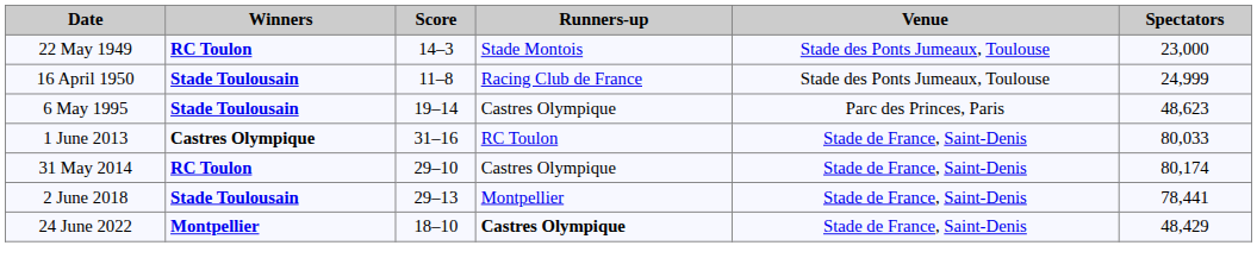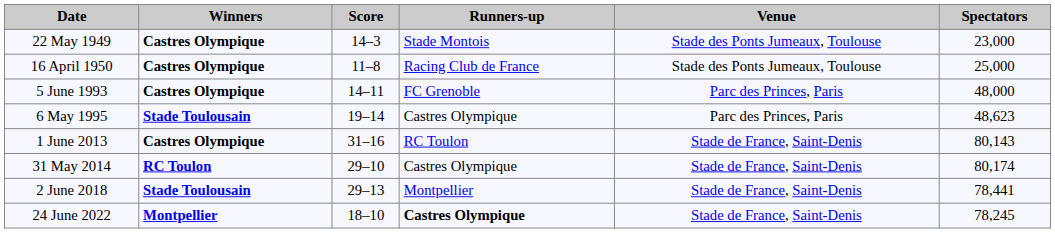 <table bgcolor="#f7f8ff" cellpadding="4" width="90%" cellspacing="0" border="1" style="font-size: 100%; border: grey solid 1px; border-collapse: collapse;">
 <tr bgcolor="#CCCCCC">
 <td align=center><strong>Date</strong></td>
 <td align=center><strong>Winners</strong></td>
 <td align=center><strong>Score</strong></td>
 <td align=center><strong>Runners-up</strong></td>
 <td align=center><strong>Venue</strong></td>
 <td align=center><strong>Spectators</strong></td>
 </tr>
 <tr>
 <td align=center>22 May 1949</td>
-<td><strong><a href='#'>RC Toulon</a></strong></td>
+<td><strong>Castres Olympique</strong></td>
 <td align=center>14–3</td>
 <td><a href='#'>Stade Montois</a></td>
 <td align=center><a href='#'>Stade des Ponts Jumeaux</a>, <a href='#'>Toulouse</a></td>
 <td align=center>23,000</td>
 </tr>
 <tr>
 <td align=center>16 April 1950</td>
-<td><strong><a href='#'>Stade Toulousain</a></strong></td>
+<td><strong>Castres Olympique</strong></td>
 <td align=center>11–8</td>
 <td><a href='#'>Racing Club de France</a></td>
 <td align=center>Stade des Ponts Jumeaux, Toulouse</td>
-<td align=center>24,999</td>
+<td align=center>25,000</td>
+</tr>
+<tr>
+<td align=center>5 June 1993</td>
+<td><strong>Castres Olympique</strong></td>
+<td align=center>14–11</td>
+<td><a href='#'>FC Grenoble</a></td>
+<td align=center><a href='#'>Parc des Princes</a>, <a href='#'>Paris</a></td>
+<td align=center>48,000</td>
 </tr>
 <tr>
 <td align=center>6 May 1995</td>
 <td><strong><a href='#'>Stade Toulousain</a></strong></td>
 <td align=center>19–14</td>
 <td>Castres Olympique</td>
 <td align=center>Parc des Princes, Paris</td>
 <td align=center>48,623</td>
 </tr>
 <tr>
 <td align=center>1 June 2013</td>
 <td><strong>Castres Olympique</strong></td>
 <td align=center>31–16</td>
 <td><a href='#'>RC Toulon</a></td>
 <td align=center><a href='#'>Stade de France</a>, <a href='#'>Saint-Denis</a></td>
-<td align=center>80,033</td>
+<td align=center>80,143</td>
 </tr>
 <tr>
 <td align=center>31 May 2014</td>
 <td><strong><a href='#'>RC Toulon</a></strong></td>
 <td align=center>29–10</td>
 <td>Castres Olympique</td>
 <td align=center><a href='#'>Stade de France</a>, <a href='#'>Saint-Denis</a></td>
 <td align=center>80,174</td>
 </tr>
 <tr>
 <td align=center>2 June 2018</td>
 <td><strong><a href='#'>Stade Toulousain</a></strong></td>
 <td align=center>29–13</td>
 <td><a href='#'>Montpellier</a></td>
 <td align=center><a href='#'>Stade de France</a>, <a href='#'>Saint-Denis</a></td>
 <td align=center>78,441</td>
 </tr>
 <tr>
 <td align=center>24 June 2022</td>
 <td><strong><a href='#'>Montpellier</a></strong></td>
 <td align=center>18–10</td>
 <td><strong>Castres Olympique</strong></td>
 <td align=center><a href='#'>Stade de France</a>, <a href='#'>Saint-Denis</a></td>
-<td align=center>48,429</td>
+<td align=center>78,245</td>
 </tr>
 </table>
